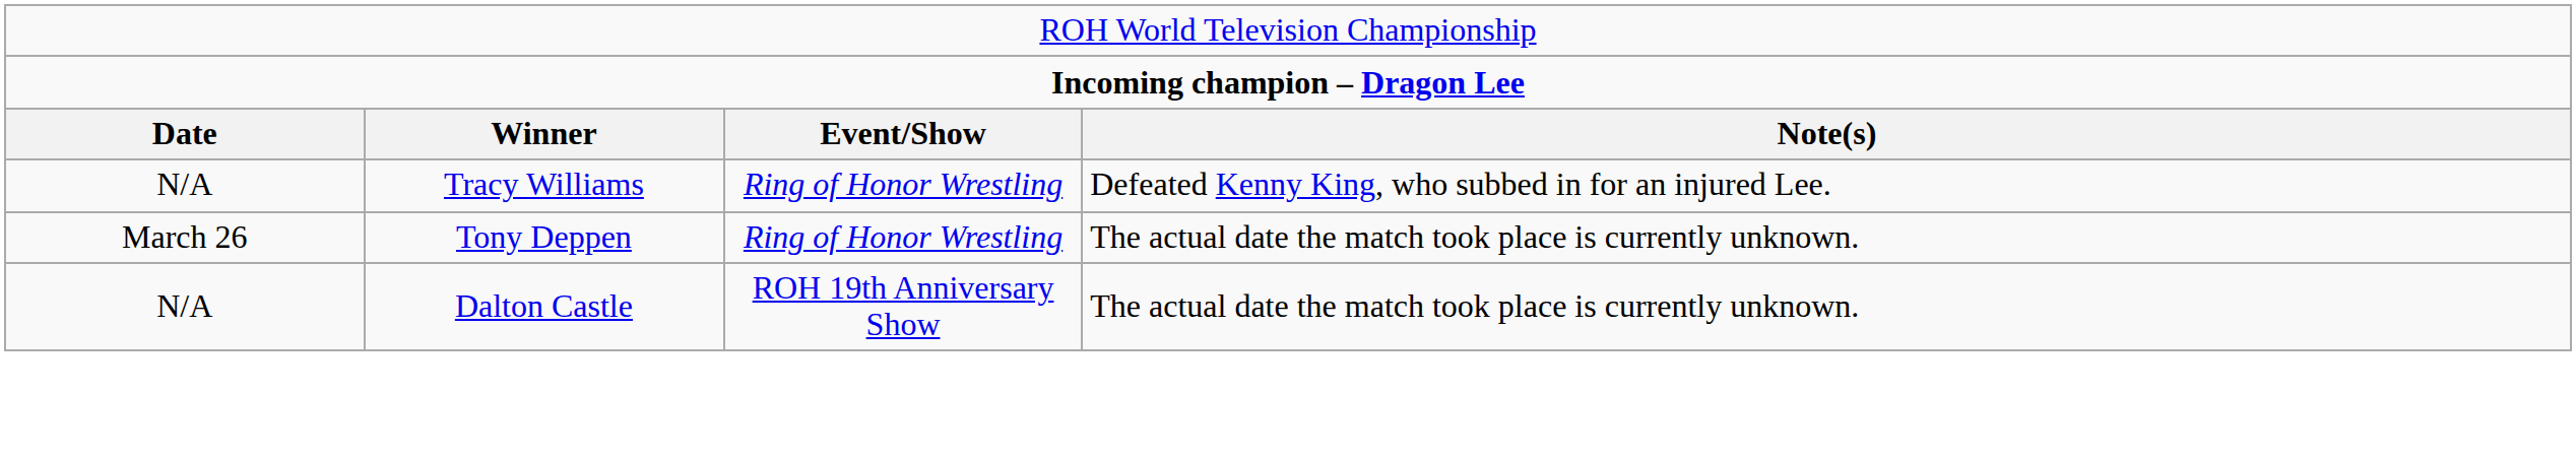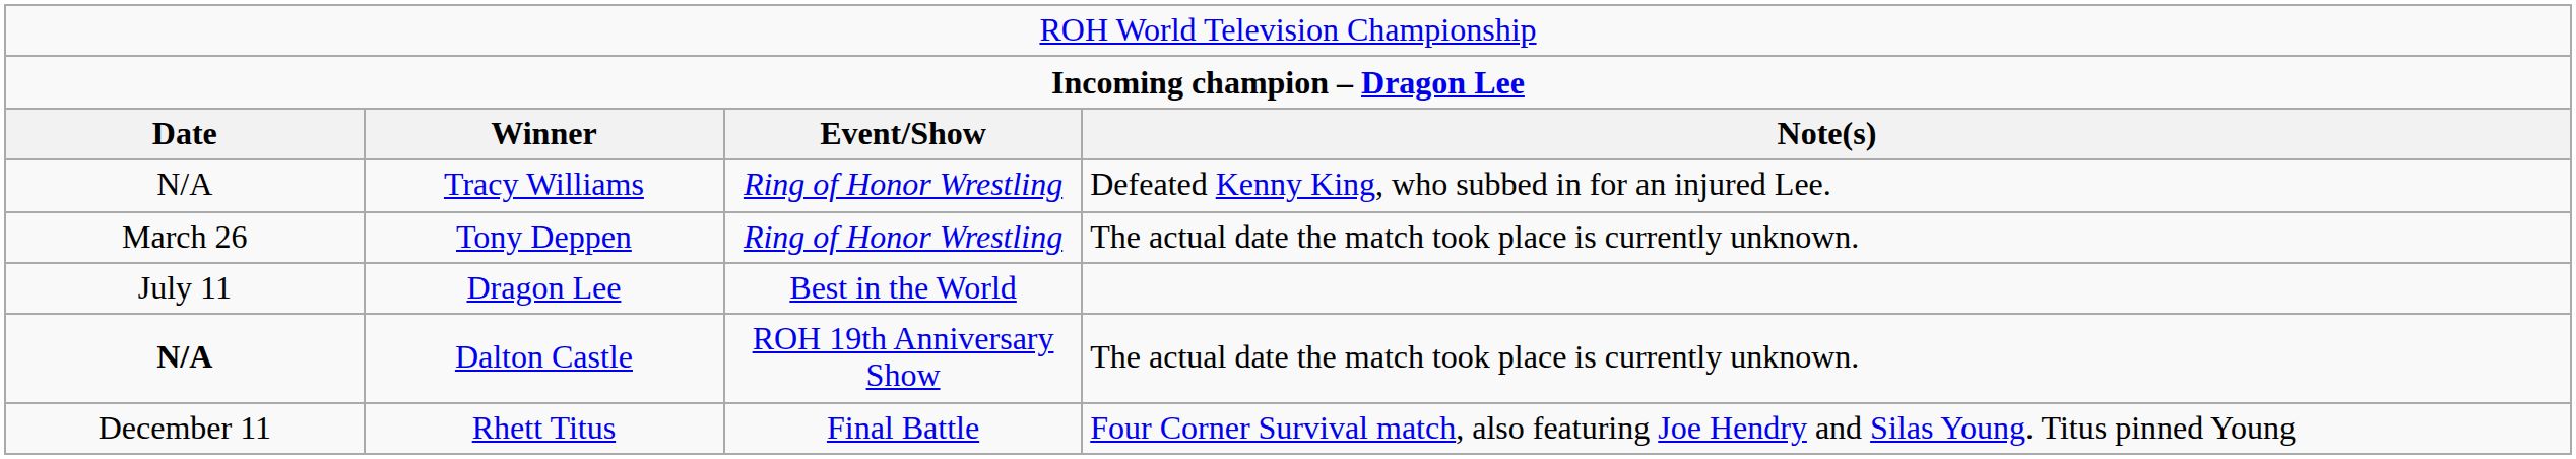 <table class="wikitable" style="text-align:center; width:100%;">
 <tr>
 <td colspan="4" style="text-align: center;"><a href='#'>ROH World Television Championship</a></td>
 </tr>
 <tr>
 <td colspan="4" style="text-align: center;"><strong>Incoming champion – <a href='#'>Dragon Lee</a></strong></td>
 </tr>
 <tr>
 <th width=14%>Date</th>
 <th width=14%>Winner</th>
 <th width=14%>Event/Show</th>
 <th width=58%>Note(s)</th>
 </tr>
 <tr>
 <td>N/A<br></td>
 <td><a href='#'>Tracy Williams</a></td>
 <td><em><a href='#'>Ring of Honor Wrestling</a></em></td>
 <td align=left>Defeated <a href='#'>Kenny King</a>, who subbed in for an injured Lee.</td>
 </tr>
 <tr>
 <td>March 26</td>
 <td><a href='#'>Tony Deppen</a></td>
 <td><em><a href='#'>Ring of Honor Wrestling</a></em></td>
 <td align=left>The actual date the match took place is currently unknown.</td>
 </tr>
 <tr>
-<td>N/A<br></td>
+<td>July 11</td>
+<td><a href='#'>Dragon Lee</a></td>
+<td><a href='#'>Best in the World</a></td>
+<td></td>
+</tr>
+<tr>
+<td><strong>N/A<br></strong></td>
 <td><a href='#'>Dalton Castle</a></td>
 <td><a href='#'>ROH 19th Anniversary Show</a></td>
 <td align=left>The actual date the match took place is currently unknown.</td>
 </tr>
+<tr>
+<td>December 11</td>
+<td><a href='#'>Rhett Titus</a></td>
+<td><a href='#'>Final Battle</a></td>
+<td align=left><a href='#'>Four Corner Survival match</a>, also featuring <a href='#'>Joe Hendry</a> and <a href='#'>Silas Young</a>. Titus pinned Young</td>
+</tr>
 </table>
